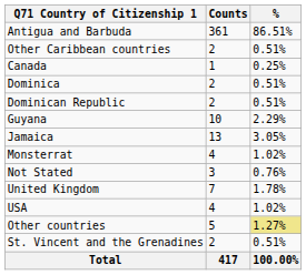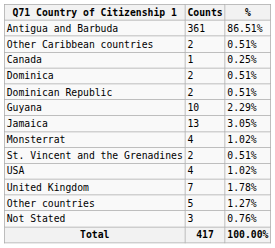 <table class="wikitable sortable">
 <tr>
 <th>Q71 Country of Citizenship 1</th>
 <th>Counts</th>
 <th>%</th>
 </tr>
 <tr>
 <td>Antigua and Barbuda</td>
 <td>361</td>
 <td>86.51%</td>
 </tr>
 <tr>
 <td>Other Caribbean countries</td>
 <td>2</td>
 <td>0.51%</td>
 </tr>
 <tr>
 <td>Canada</td>
 <td>1</td>
 <td>0.25%</td>
 </tr>
 <tr>
 <td>Dominica</td>
 <td>2</td>
 <td>0.51%</td>
 </tr>
 <tr>
 <td>Dominican Republic</td>
 <td>2</td>
 <td>0.51%</td>
 </tr>
 <tr>
 <td>Guyana</td>
 <td>10</td>
 <td>2.29%</td>
 </tr>
 <tr>
 <td>Jamaica</td>
 <td>13</td>
 <td>3.05%</td>
 </tr>
 <tr>
 <td>Monsterrat</td>
 <td>4</td>
 <td>1.02%</td>
 </tr>
 <tr>
-<td>Not Stated</td>
-<td>3</td>
-<td>0.76%</td>
+<td>St. Vincent and the Grenadines</td>
+<td>2</td>
+<td>0.51%</td>
+</tr>
+<tr>
+<td>USA</td>
+<td>4</td>
+<td>1.02%</td>
 </tr>
 <tr>
 <td>United Kingdom</td>
 <td>7</td>
 <td>1.78%</td>
 </tr>
 <tr>
-<td>USA</td>
-<td>4</td>
-<td>1.02%</td>
+<td>Other countries</td>
+<td>5</td>
+<td>1.27%</td>
 </tr>
 <tr>
-<td>Other countries</td>
-<td>5</td>
-<td style="background: khaki;">1.27%</td>
-</tr>
-<tr>
-<td>St. Vincent and the Grenadines</td>
-<td>2</td>
-<td>0.51%</td>
+<td>Not Stated</td>
+<td>3</td>
+<td>0.76%</td>
 </tr>
 <tr>
 <th>Total</th>
 <th>417</th>
 <th>100.00%</th>
 </tr>
 </table>
